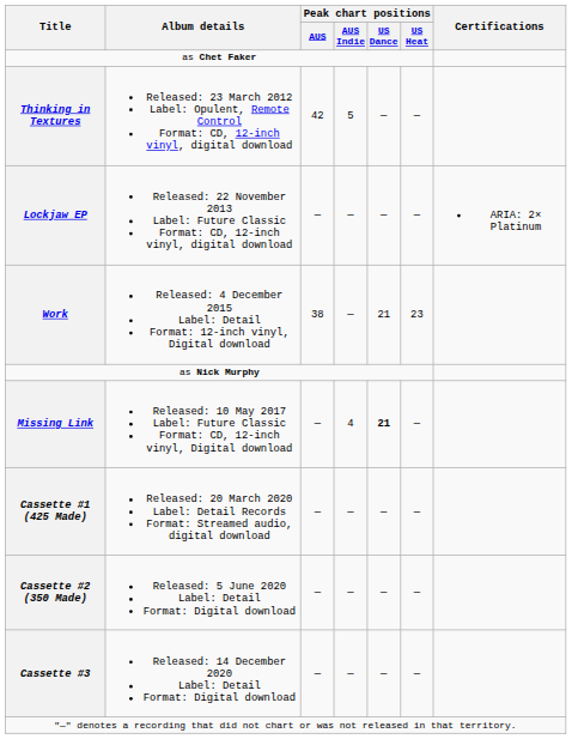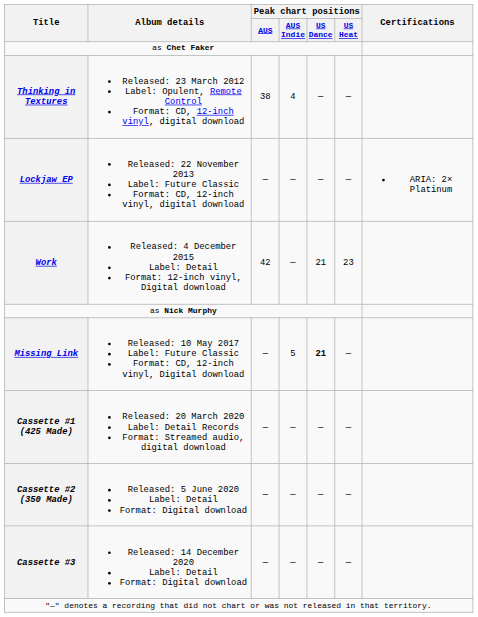 <table class="wikitable plainrowheaders" style="text-align:center;" border="1">
 <tr>
 <th scope="col" rowspan="2" style="width:9em;">Title</th>
 <th scope="col" rowspan="2" style="width:18em;">Album details</th>
 <th scope="col" colspan="4">Peak chart positions</th>
 <th scope="col" rowspan="2" style="width:12em;">Certifications</th>
 </tr>
 <tr>
 <th scope="col" style="width:3em;font-size:90%;"><a href='#'>AUS</a><br></th>
 <th scope="col" style="width:3em;font-size:90%;"><a href='#'>AUS<br>Indie</a><br></th>
 <th scope="col" style="width:3em;font-size:90%;"><a href='#'>US<br>Dance</a><br></th>
 <th scope="col" style="width:3em;font-size:90%;"><a href='#'>US<br>Heat</a><br></th>
 </tr>
 <tr>
 <td colspan="6" style="font-size:90%">as <strong>Chet Faker</strong></td>
 </tr>
 <tr>
 <th scope="row"><em><a href='#'>Thinking in Textures</a></em></th>
 <td><br><ul><li>Released: 23 March 2012</li><li>Label: Opulent, <a href='#'>Remote Control</a></li><li>Format: CD, <a href='#'>12-inch vinyl</a>, digital download</li></ul></td>
-<td>42</td>
-<td>5</td>
+<td>38</td>
+<td>4</td>
 <td>—</td>
 <td>—</td>
 <td></td>
 </tr>
 <tr>
 <th scope="row"><em><a href='#'>Lockjaw EP</a></em><br></th>
 <td><br><ul><li>Released: 22 November 2013 </li><li>Label: Future Classic</li><li>Format: CD, 12-inch vinyl, digital download</li></ul></td>
 <td>—</td>
 <td>—</td>
 <td>—</td>
 <td>—</td>
 <td><br><ul><li>ARIA: 2× Platinum</li></ul></td>
 </tr>
 <tr>
 <th scope="row"><em><a href='#'>Work</a></em><br></th>
 <td><br><ul><li>Released: 4 December 2015 </li><li>Label: Detail</li><li>Format: 12-inch vinyl, Digital download</li></ul></td>
-<td>38</td>
+<td>42</td>
 <td>—</td>
 <td>21</td>
 <td>23</td>
 <td></td>
 </tr>
 <tr>
 <td colspan="6" style="font-size:90%">as <strong>Nick Murphy</strong></td>
 </tr>
 <tr>
 <th scope="row"><em><a href='#'>Missing Link</a></em></th>
 <td><br><ul><li>Released: 10 May 2017 </li><li>Label: Future Classic</li><li>Format: CD, 12-inch vinyl, Digital download</li></ul></td>
 <td>—</td>
-<td>4</td>
+<td>5</td>
 <td><strong>21</strong></td>
 <td>—</td>
 <td></td>
 </tr>
 <tr>
 <th scope="row"><em>Cassette #1<br>(425 Made)</em></th>
 <td><br><ul><li>Released: 20 March 2020 </li><li>Label: Detail Records</li><li>Format: Streamed audio, digital download</li></ul></td>
 <td>—</td>
 <td>—</td>
 <td>—</td>
 <td>—</td>
 <td></td>
 </tr>
 <tr>
 <th scope="row"><em>Cassette #2<br>(350 Made)</em></th>
 <td><br><ul><li>Released: 5 June 2020 </li><li>Label: Detail</li><li>Format: Digital download</li></ul></td>
 <td>—</td>
 <td>—</td>
 <td>—</td>
 <td>—</td>
 <td></td>
 </tr>
 <tr>
 <th scope="row"><em>Cassette #3</em></th>
 <td><br><ul><li>Released: 14 December 2020 </li><li>Label: Detail</li><li>Format: Digital download</li></ul></td>
 <td>—</td>
 <td>—</td>
 <td>—</td>
 <td>—</td>
 <td></td>
 </tr>
 <tr>
 <td colspan="7" style="font-size:90%">"—" denotes a recording that did not chart or was not released in that territory.</td>
 </tr>
 </table>
